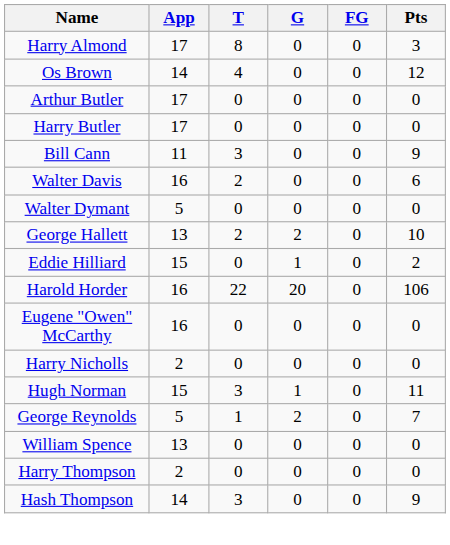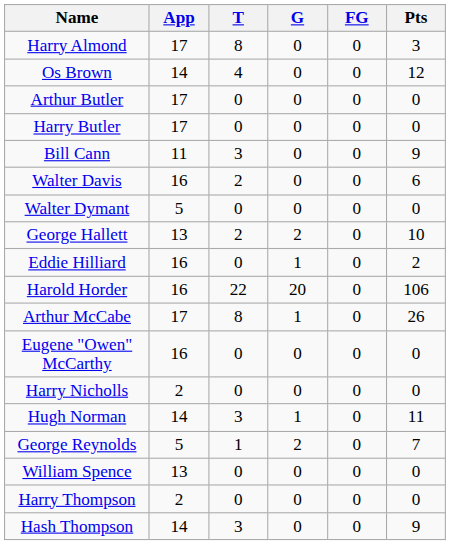 <table class="wikitable sortable" style="text-align: center;">
 <tr>
 <th style="width:8em">Name</th>
 <th style="width:3em"><a href='#'>App</a></th>
 <th style="width:3em"><a href='#'>T</a></th>
 <th style="width:3em"><a href='#'>G</a></th>
 <th style="width:3em"><a href='#'>FG</a></th>
 <th style="width:3em">Pts</th>
 </tr>
 <tr>
 <td><a href='#'>Harry Almond</a></td>
 <td>17</td>
 <td>8</td>
 <td>0</td>
 <td>0</td>
 <td>3</td>
 </tr>
 <tr>
 <td><a href='#'>Os Brown</a></td>
 <td>14</td>
 <td>4</td>
 <td>0</td>
 <td>0</td>
 <td>12</td>
 </tr>
 <tr>
 <td><a href='#'>Arthur Butler</a></td>
 <td>17</td>
 <td>0</td>
 <td>0</td>
 <td>0</td>
 <td>0</td>
 </tr>
 <tr>
 <td><a href='#'>Harry Butler</a></td>
 <td>17</td>
 <td>0</td>
 <td>0</td>
 <td>0</td>
 <td>0</td>
 </tr>
 <tr>
 <td><a href='#'>Bill Cann</a></td>
 <td>11</td>
 <td>3</td>
 <td>0</td>
 <td>0</td>
 <td>9</td>
 </tr>
 <tr>
 <td><a href='#'>Walter Davis</a></td>
 <td>16</td>
 <td>2</td>
 <td>0</td>
 <td>0</td>
 <td>6</td>
 </tr>
 <tr>
 <td><a href='#'>Walter Dymant</a></td>
 <td>5</td>
 <td>0</td>
 <td>0</td>
 <td>0</td>
 <td>0</td>
 </tr>
 <tr>
 <td><a href='#'>George Hallett</a></td>
 <td>13</td>
 <td>2</td>
 <td>2</td>
 <td>0</td>
 <td>10</td>
 </tr>
 <tr>
 <td><a href='#'>Eddie Hilliard</a></td>
-<td>15</td>
+<td>16</td>
 <td>0</td>
 <td>1</td>
 <td>0</td>
 <td>2</td>
 </tr>
 <tr>
 <td><a href='#'>Harold Horder</a></td>
 <td>16</td>
 <td>22</td>
 <td>20</td>
 <td>0</td>
 <td>106</td>
+</tr>
+<tr>
+<td><a href='#'>Arthur McCabe</a></td>
+<td>17</td>
+<td>8</td>
+<td>1</td>
+<td>0</td>
+<td>26</td>
 </tr>
 <tr>
 <td><a href='#'>Eugene "Owen" McCarthy</a></td>
 <td>16</td>
 <td>0</td>
 <td>0</td>
 <td>0</td>
 <td>0</td>
 </tr>
 <tr>
 <td><a href='#'>Harry Nicholls</a></td>
 <td>2</td>
 <td>0</td>
 <td>0</td>
 <td>0</td>
 <td>0</td>
 </tr>
 <tr>
 <td><a href='#'>Hugh Norman</a></td>
-<td>15</td>
+<td>14</td>
 <td>3</td>
 <td>1</td>
 <td>0</td>
 <td>11</td>
 </tr>
 <tr>
 <td><a href='#'>George Reynolds</a></td>
 <td>5</td>
 <td>1</td>
 <td>2</td>
 <td>0</td>
 <td>7</td>
 </tr>
 <tr>
 <td><a href='#'>William Spence</a></td>
 <td>13</td>
 <td>0</td>
 <td>0</td>
 <td>0</td>
 <td>0</td>
 </tr>
 <tr>
 <td><a href='#'>Harry Thompson</a></td>
 <td>2</td>
 <td>0</td>
 <td>0</td>
 <td>0</td>
 <td>0</td>
 </tr>
 <tr>
 <td><a href='#'>Hash Thompson</a></td>
 <td>14</td>
 <td>3</td>
 <td>0</td>
 <td>0</td>
 <td>9</td>
 </tr>
 </table>
